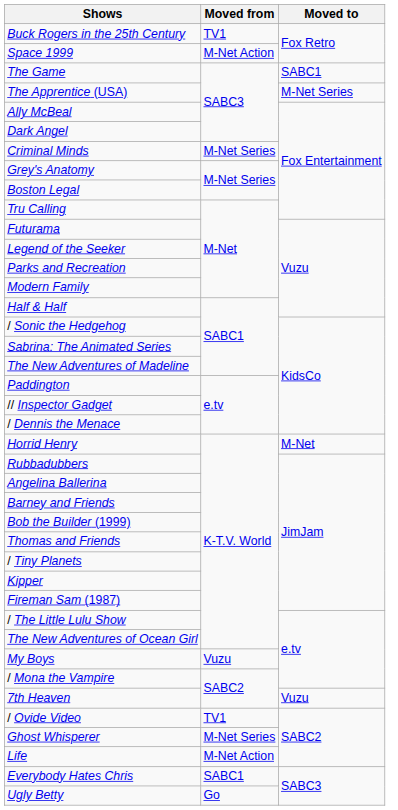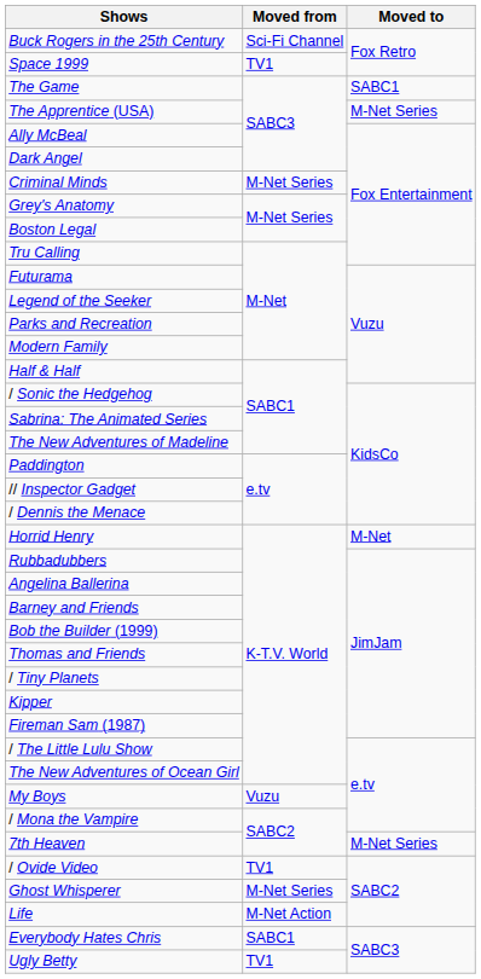 <table class="wikitable">
 <tr>
 <th>Shows</th>
 <th>Moved from</th>
 <th>Moved to</th>
 </tr>
 <tr>
 <td> <em><a href='#'>Buck Rogers in the 25th Century</a></em></td>
-<td><a href='#'>TV1</a></td>
+<td><a href='#'>Sci-Fi Channel</a></td>
 <td rowspan="2"><a href='#'>Fox Retro</a></td>
 </tr>
 <tr>
 <td> <em><a href='#'>Space 1999</a></em></td>
-<td><a href='#'>M-Net Action</a></td>
+<td><a href='#'>TV1</a></td>
 </tr>
 <tr>
 <td> <em><a href='#'>The Game</a></em></td>
 <td rowspan="4"><a href='#'>SABC3</a></td>
 <td><a href='#'>SABC1</a></td>
 </tr>
 <tr>
 <td> <a href='#'><em>The Apprentice</em> (USA)</a></td>
 <td><a href='#'>M-Net Series</a></td>
 </tr>
 <tr>
 <td> <em><a href='#'>Ally McBeal</a></em></td>
 <td rowspan="6"><a href='#'>Fox Entertainment</a></td>
 </tr>
 <tr>
 <td> <em><a href='#'>Dark Angel</a></em></td>
 </tr>
 <tr>
 <td> <em><a href='#'>Criminal Minds</a></em></td>
 <td><a href='#'>M-Net Series</a></td>
 </tr>
 <tr>
 <td> <em><a href='#'>Grey's Anatomy</a></em></td>
 <td rowspan="2"><a href='#'>M-Net Series</a></td>
 </tr>
 <tr>
 <td> <em><a href='#'>Boston Legal</a></em></td>
 </tr>
 <tr>
 <td> <em><a href='#'>Tru Calling</a></em></td>
 <td rowspan="5"><a href='#'>M-Net</a></td>
 </tr>
 <tr>
 <td> <em><a href='#'>Futurama</a></em></td>
 <td rowspan="5"><a href='#'>Vuzu</a></td>
 </tr>
 <tr>
 <td> <em><a href='#'>Legend of the Seeker</a></em></td>
 </tr>
 <tr>
 <td> <em><a href='#'>Parks and Recreation</a></em></td>
 </tr>
 <tr>
 <td> <em><a href='#'>Modern Family</a></em></td>
 </tr>
 <tr>
 <td> <em><a href='#'>Half & Half</a></em></td>
 <td rowspan="4"><a href='#'>SABC1</a></td>
 </tr>
 <tr>
 <td>/ <em><a href='#'>Sonic the Hedgehog</a></em></td>
 <td rowspan="6"><a href='#'>KidsCo</a></td>
 </tr>
 <tr>
 <td> <em><a href='#'>Sabrina: The Animated Series</a></em></td>
 </tr>
 <tr>
 <td> <em><a href='#'>The New Adventures of Madeline</a></em></td>
 </tr>
 <tr>
 <td> <em><a href='#'>Paddington</a></em></td>
 <td rowspan="3"><a href='#'>e.tv</a></td>
 </tr>
 <tr>
 <td>// <em><a href='#'>Inspector Gadget</a></em></td>
 </tr>
 <tr>
 <td>/ <em><a href='#'>Dennis the Menace</a></em></td>
 </tr>
 <tr>
 <td> <em><a href='#'>Horrid Henry</a></em></td>
 <td rowspan="11"><a href='#'>K-T.V. World</a></td>
 <td><a href='#'>M-Net</a></td>
 </tr>
 <tr>
 <td> <em><a href='#'>Rubbadubbers</a></em></td>
 <td rowspan="8"><a href='#'>JimJam</a></td>
 </tr>
 <tr>
 <td> <em><a href='#'>Angelina Ballerina</a></em></td>
 </tr>
 <tr>
 <td> <em><a href='#'>Barney and Friends</a></em></td>
 </tr>
 <tr>
 <td> <a href='#'><em>Bob the Builder</em> (1999)</a></td>
 </tr>
 <tr>
 <td> <em><a href='#'>Thomas and Friends</a></em></td>
 </tr>
 <tr>
 <td>/ <em><a href='#'>Tiny Planets</a></em></td>
 </tr>
 <tr>
 <td> <em><a href='#'>Kipper</a></em></td>
 </tr>
 <tr>
 <td> <a href='#'><em>Fireman Sam</em> (1987)</a></td>
 </tr>
 <tr>
 <td>/ <em><a href='#'>The Little Lulu Show</a></em></td>
 <td rowspan="4"><a href='#'>e.tv</a></td>
 </tr>
 <tr>
 <td> <em><a href='#'>The New Adventures of Ocean Girl</a></em></td>
 </tr>
 <tr>
 <td> <em><a href='#'>My Boys</a></em></td>
 <td><a href='#'>Vuzu</a></td>
 </tr>
 <tr>
 <td>/ <em><a href='#'>Mona the Vampire</a></em></td>
 <td rowspan="2"><a href='#'>SABC2</a></td>
 </tr>
 <tr>
 <td> <em><a href='#'>7th Heaven</a></em></td>
-<td><a href='#'>Vuzu</a></td>
+<td><a href='#'>M-Net Series</a></td>
 </tr>
 <tr>
 <td>/ <em><a href='#'>Ovide Video</a></em></td>
 <td><a href='#'>TV1</a></td>
 <td rowspan="3"><a href='#'>SABC2</a></td>
 </tr>
 <tr>
 <td> <em><a href='#'>Ghost Whisperer</a></em></td>
 <td><a href='#'>M-Net Series</a></td>
 </tr>
 <tr>
 <td> <em><a href='#'>Life</a></em></td>
 <td><a href='#'>M-Net Action</a></td>
 </tr>
 <tr>
 <td> <em><a href='#'>Everybody Hates Chris</a></em></td>
 <td><a href='#'>SABC1</a></td>
 <td rowspan="2"><a href='#'>SABC3</a></td>
 </tr>
 <tr>
 <td> <em><a href='#'>Ugly Betty</a></em></td>
-<td><a href='#'>Go</a></td>
+<td><a href='#'>TV1</a></td>
 </tr>
 </table>
